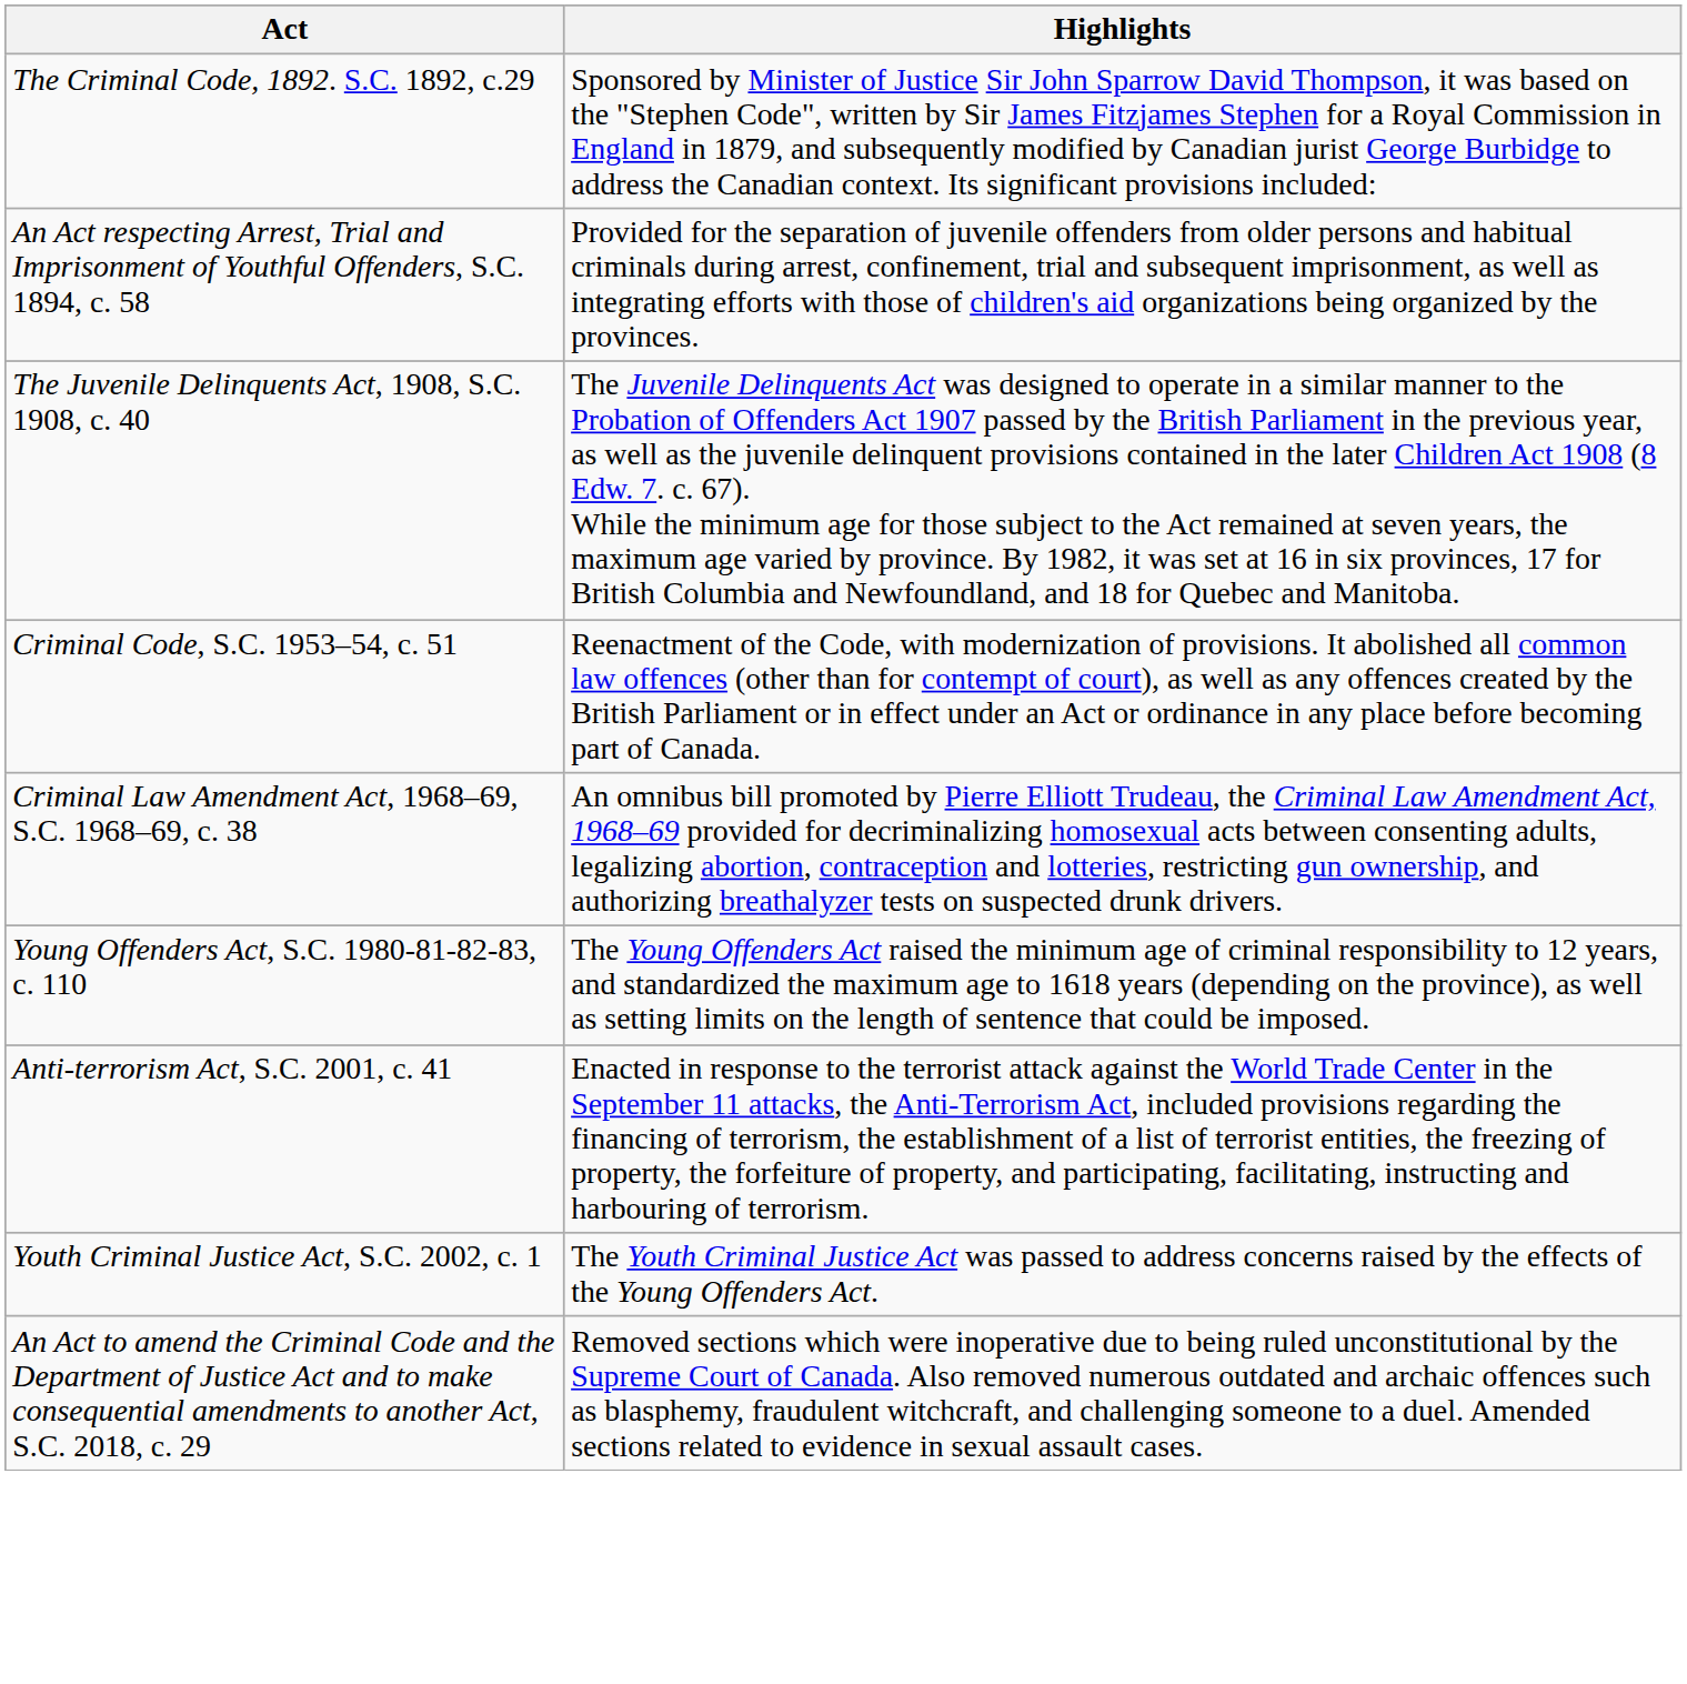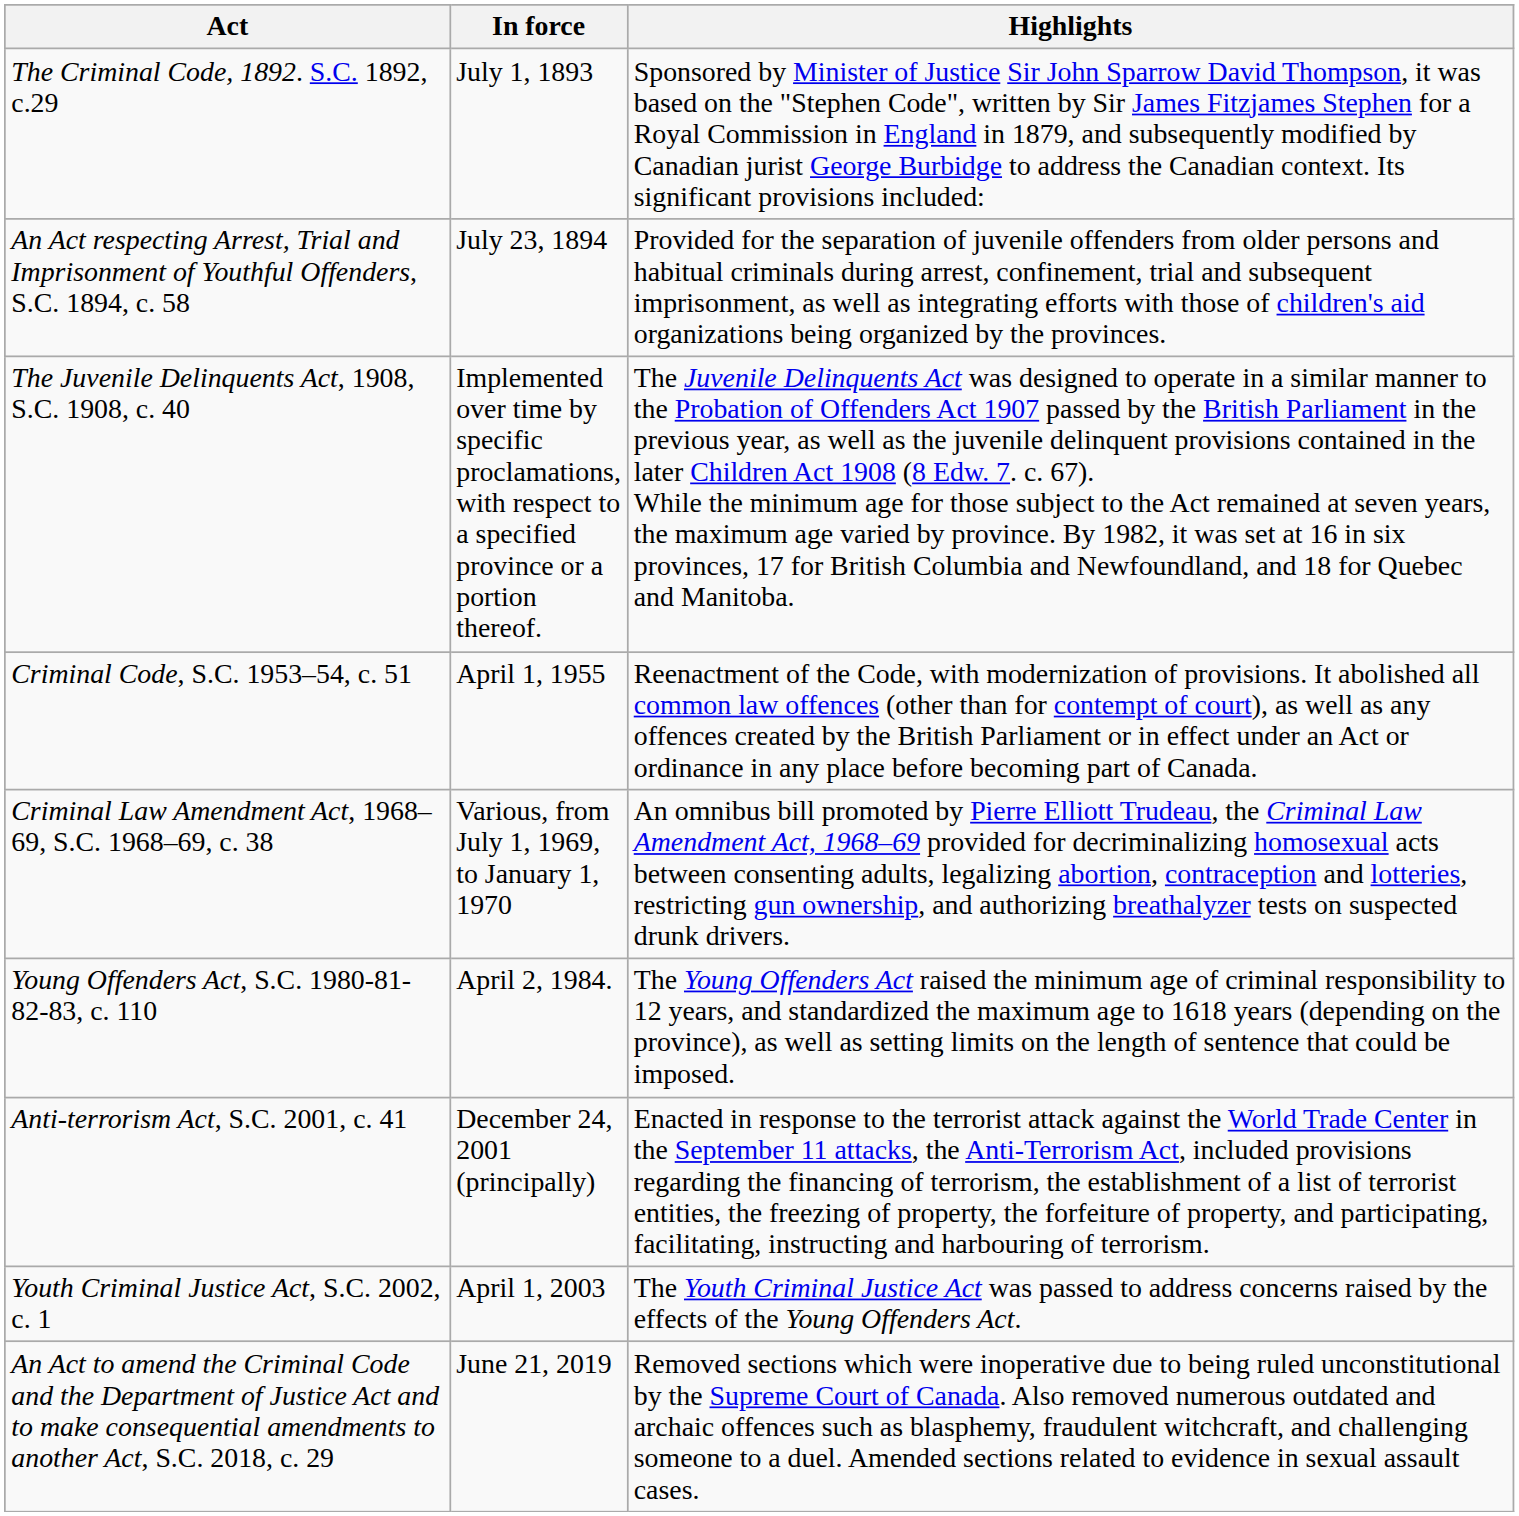 <table class="wikitable">
 <tr>
 <th width="30%">Act</th>
+<th width="10%">In force</th>
 <th width="60%">Highlights</th>
 </tr>
 <tr valign="top">
 <td><em>The Criminal Code, 1892</em>. <a href='#'>S.C.</a> 1892, c.29</td>
+<td>July 1, 1893</td>
 <td>Sponsored by <a href='#'>Minister of Justice</a> <a href='#'>Sir John Sparrow David Thompson</a>, it was based on the "Stephen Code", written by Sir <a href='#'>James Fitzjames Stephen</a> for a Royal Commission in <a href='#'>England</a> in 1879, and subsequently modified by Canadian jurist <a href='#'>George Burbidge</a> to address the Canadian context. Its significant provisions included:<br></td>
 </tr>
 <tr valign="top">
 <td><em>An Act respecting Arrest, Trial and Imprisonment of Youthful Offenders</em>, S.C. 1894, c. 58</td>
+<td>July 23, 1894</td>
 <td>Provided for the separation of juvenile offenders from older persons and habitual criminals during arrest, confinement, trial and subsequent imprisonment, as well as integrating efforts with those of <a href='#'>children's aid</a> organizations being organized by the provinces.</td>
 </tr>
 <tr valign="top">
 <td><em>The Juvenile Delinquents Act</em>, 1908, S.C. 1908, c. 40</td>
+<td>Implemented over time by specific proclamations, with respect to a specified province or a portion thereof.</td>
 <td>The <em><a href='#'>Juvenile Delinquents Act</a></em> was designed to operate in a similar manner to the <a href='#'>Probation of Offenders Act 1907</a> passed by the <a href='#'>British Parliament</a> in the previous year, as well as the juvenile delinquent provisions contained in the later <a href='#'>Children Act 1908</a> (<a href='#'>8 Edw. 7</a>. c. 67).<br>While the minimum age for those subject to the Act remained at seven years, the maximum age varied by province. By 1982, it was set at 16 in six provinces, 17 for British Columbia and Newfoundland, and 18 for Quebec and Manitoba.</td>
 </tr>
 <tr valign="top">
 <td><em>Criminal Code</em>, S.C. 1953–54, c. 51</td>
+<td>April 1, 1955</td>
 <td>Reenactment of the Code, with modernization of provisions. It abolished all <a href='#'>common law offences</a> (other than for <a href='#'>contempt of court</a>), as well as any offences created by the British Parliament or in effect under an Act or ordinance in any place before becoming part of Canada.</td>
 </tr>
 <tr valign="top">
 <td><em>Criminal Law Amendment Act</em>, 1968–69, S.C. 1968–69, c. 38</td>
+<td>Various, from July 1, 1969, to January 1, 1970</td>
 <td>An omnibus bill promoted by <a href='#'>Pierre Elliott Trudeau</a>, the <em><a href='#'>Criminal Law Amendment Act, 1968–69</a></em> provided for decriminalizing <a href='#'>homosexual</a> acts between consenting adults, legalizing <a href='#'>abortion</a>, <a href='#'>contraception</a> and <a href='#'>lotteries</a>, restricting <a href='#'>gun ownership</a>, and authorizing <a href='#'>breathalyzer</a> tests on suspected drunk drivers.</td>
 </tr>
 <tr valign="top">
 <td><em>Young Offenders Act</em>, S.C. 1980-81-82-83, c. 110</td>
+<td>April 2, 1984.</td>
 <td>The <em><a href='#'>Young Offenders Act</a></em> raised the minimum age of criminal responsibility to 12 years, and standardized the maximum age to 1618 years (depending on the province), as well as setting limits on the length of sentence that could be imposed.</td>
 </tr>
 <tr valign="top">
 <td><em>Anti-terrorism Act</em>, S.C. 2001, c. 41</td>
+<td>December 24, 2001 (principally)</td>
 <td>Enacted in response to the terrorist attack against the <a href='#'>World Trade Center</a> in the <a href='#'>September 11 attacks</a>, the <a href='#'>Anti-Terrorism Act</a>, included provisions regarding the financing of terrorism, the establishment of a list of terrorist entities, the freezing of property, the forfeiture of property, and participating, facilitating, instructing and harbouring of terrorism.</td>
 </tr>
 <tr valign="top">
 <td><em>Youth Criminal Justice Act</em>, S.C. 2002, c. 1</td>
+<td>April 1, 2003</td>
 <td>The <em><a href='#'>Youth Criminal Justice Act</a></em> was passed to address concerns raised by the effects of the <em>Young Offenders Act</em>.</td>
 </tr>
 <tr valign="top">
 <td><em>An Act to amend the Criminal Code and the Department of Justice Act and to make consequential amendments to another Act</em>, S.C. 2018, c. 29</td>
+<td>June 21, 2019</td>
 <td>Removed sections which were inoperative due to being ruled unconstitutional by the <a href='#'>Supreme Court of Canada</a>. Also removed numerous outdated and archaic offences such as blasphemy, fraudulent witchcraft, and challenging someone to a duel. Amended sections related to evidence in sexual assault cases.</td>
 </tr>
 </table>
